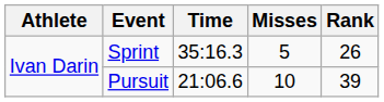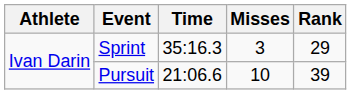 <table class="wikitable" style="font-size:90%">
 <tr>
 <th>Athlete</th>
 <th>Event</th>
 <th>Time</th>
 <th>Misses</th>
 <th>Rank</th>
 </tr>
 <tr align=center>
 <td align=left rowspan=2><a href='#'>Ivan Darin</a></td>
 <td align=left><a href='#'>Sprint</a></td>
 <td>35:16.3</td>
-<td>5</td>
-<td>26</td>
+<td>3</td>
+<td>29</td>
 </tr>
 <tr align=center>
 <td align=left><a href='#'>Pursuit</a></td>
 <td>21:06.6</td>
 <td>10</td>
 <td>39</td>
 </tr>
 </table>
